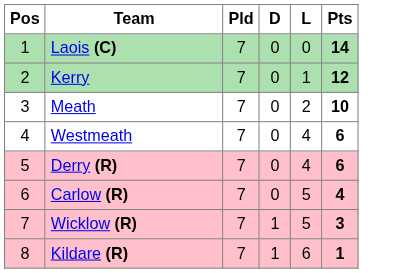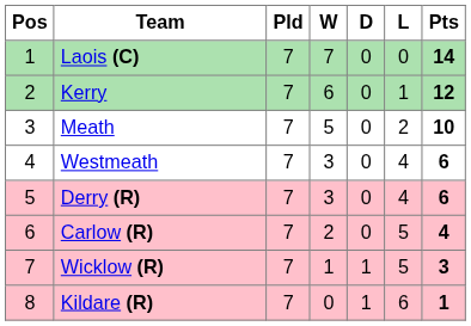 <table style="border-collapse:collapse" border="1" cellspacing="0" cellpadding="5">
 <tr>
 <th>Pos</th>
 <th width="165">Team</th>
 <th width="20">Pld</th>
+<th width="20">W</th>
 <th width="20">D</th>
 <th width="20">L</th>
 <th width="20">Pts</th>
 </tr>
 <tr align="center" style="background:#ACE1AF;">
 <td>1</td>
 <td style="text-align:left;"> <a href='#'>Laois</a> <strong>(C)</strong></td>
+<td>7</td>
 <td>7</td>
 <td>0</td>
 <td>0</td>
 <td><strong>14</strong></td>
 </tr>
 <tr align="center" style="background:#ACE1AF;">
 <td>2</td>
 <td style="text-align:left;"> <a href='#'>Kerry</a></td>
 <td>7</td>
+<td>6</td>
 <td>0</td>
 <td>1</td>
 <td><strong>12</strong></td>
 </tr>
 <tr align="center">
 <td>3</td>
 <td style="text-align:left;"> <a href='#'>Meath</a></td>
 <td>7</td>
+<td>5</td>
 <td>0</td>
 <td>2</td>
 <td><strong>10</strong></td>
 </tr>
 <tr align="center">
 <td>4</td>
 <td style="text-align:left;"> <a href='#'>Westmeath</a></td>
 <td>7</td>
+<td>3</td>
 <td>0</td>
 <td>4</td>
 <td><strong>6</strong></td>
 </tr>
 <tr align="center" style="background:#FFC0CB;">
 <td>5</td>
 <td style="text-align:left;"> <a href='#'>Derry</a> <strong>(R)</strong></td>
 <td>7</td>
+<td>3</td>
 <td>0</td>
 <td>4</td>
 <td><strong>6</strong></td>
 </tr>
 <tr align="center" style="background:#FFC0CB;">
 <td>6</td>
 <td style="text-align:left;"> <a href='#'>Carlow</a> <strong>(R)</strong></td>
 <td>7</td>
+<td>2</td>
 <td>0</td>
 <td>5</td>
 <td><strong>4</strong></td>
 </tr>
 <tr align="center" style="background:#FFC0CB;">
 <td>7</td>
 <td style="text-align:left;"> <a href='#'>Wicklow</a> <strong>(R)</strong></td>
 <td>7</td>
 <td>1</td>
+<td>1</td>
 <td>5</td>
 <td><strong>3</strong></td>
 </tr>
 <tr align="center" style="background:#FFC0CB;">
 <td>8</td>
 <td style="text-align:left;"> <a href='#'>Kildare</a> <strong>(R)</strong></td>
 <td>7</td>
+<td>0</td>
 <td>1</td>
 <td>6</td>
 <td><strong>1</strong></td>
 </tr>
 </table>
